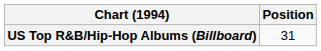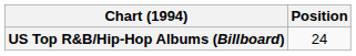 <table class="wikitable sortable plainrowheaders" style="text-align:center">
 <tr>
 <th scope="col">Chart (1994)</th>
 <th scope="col">Position</th>
 </tr>
 <tr>
 <th scope="row">US Top R&B/Hip-Hop Albums (<em>Billboard</em>)</th>
-<td>31</td>
+<td>24</td>
 </tr>
 </table>
